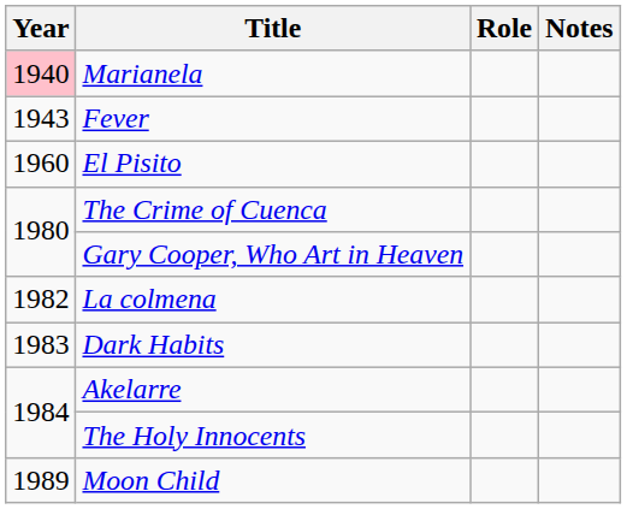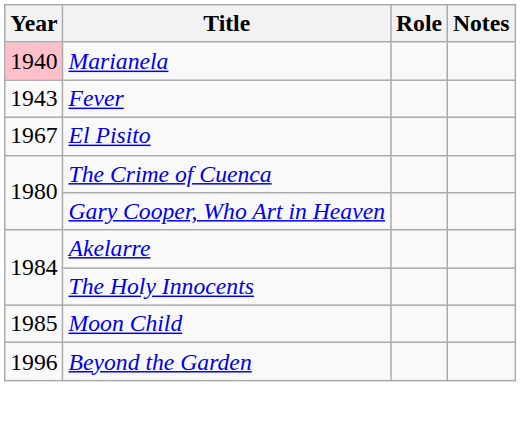 <table class="wikitable sortable">
 <tr>
 <th>Year</th>
 <th>Title</th>
 <th>Role</th>
 <th class="unsortable">Notes</th>
 </tr>
 <tr>
 <td style="background: pink;">1940</td>
 <td><em><a href='#'>Marianela</a></em></td>
 <td></td>
 <td></td>
 </tr>
 <tr>
 <td>1943</td>
 <td><em><a href='#'>Fever</a></em></td>
 <td></td>
 <td></td>
 </tr>
 <tr>
-<td>1960</td>
+<td>1967</td>
 <td><em><a href='#'>El Pisito</a></em></td>
 <td></td>
 <td></td>
 </tr>
 <tr>
 <td rowspan=2>1980</td>
 <td><em><a href='#'>The Crime of Cuenca</a></em></td>
 <td></td>
 <td></td>
 </tr>
 <tr>
 <td><em><a href='#'>Gary Cooper, Who Art in Heaven</a></em></td>
 <td></td>
 <td></td>
 </tr>
 <tr>
-<td>1982</td>
-<td><em><a href='#'>La colmena</a></em></td>
-<td></td>
-<td></td>
-</tr>
-<tr>
-<td>1983</td>
-<td><em><a href='#'>Dark Habits</a></em></td>
-<td></td>
-<td></td>
-</tr>
-<tr>
 <td rowspan=2>1984</td>
 <td><em><a href='#'>Akelarre</a></em></td>
 <td></td>
 <td></td>
 </tr>
 <tr>
 <td><em><a href='#'>The Holy Innocents</a></em></td>
 <td></td>
 <td></td>
 </tr>
 <tr>
-<td>1989</td>
+<td>1985</td>
 <td><em><a href='#'>Moon Child</a></em></td>
 <td></td>
 <td></td>
 </tr>
+<tr>
+<td>1996</td>
+<td><em><a href='#'>Beyond the Garden</a></em></td>
+<td></td>
+<td></td>
+</tr>
 </table>
